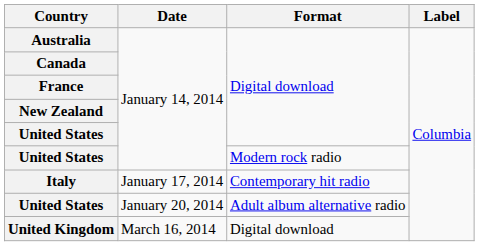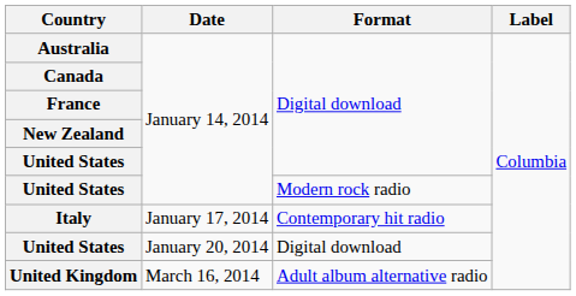 <table class="wikitable plainrowheaders">
 <tr>
 <th scope="col">Country</th>
 <th scope="col">Date</th>
 <th scope="col">Format</th>
 <th scope="col">Label</th>
 </tr>
 <tr>
 <th scope="row">Australia</th>
 <td rowspan="6">January 14, 2014</td>
 <td rowspan="5"><a href='#'>Digital download</a></td>
 <td rowspan="9"><a href='#'>Columbia</a></td>
 </tr>
 <tr>
 <th scope="row">Canada</th>
 </tr>
 <tr>
 <th scope="row">France</th>
 </tr>
 <tr>
 <th scope="row">New Zealand</th>
 </tr>
 <tr>
 <th scope="row">United States</th>
 </tr>
 <tr>
 <th scope="row">United States</th>
 <td><a href='#'>Modern rock</a> radio</td>
 </tr>
 <tr>
 <th scope="row">Italy</th>
 <td>January 17, 2014</td>
 <td><a href='#'>Contemporary hit radio</a></td>
 </tr>
 <tr>
 <th scope="row">United States</th>
 <td>January 20, 2014</td>
-<td><a href='#'>Adult album alternative</a> radio</td>
+<td>Digital download</td>
 </tr>
 <tr>
 <th scope="row">United Kingdom</th>
 <td>March 16, 2014</td>
-<td>Digital download</td>
+<td><a href='#'>Adult album alternative</a> radio</td>
 </tr>
 </table>
